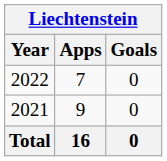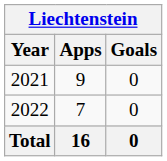 <table class="wikitable" style="text-align:center">
 <tr>
 <th colspan=3><a href='#'>Liechtenstein</a></th>
 </tr>
 <tr>
 <th>Year</th>
 <th>Apps</th>
 <th>Goals</th>
 </tr>
 <tr>
-<td>2022</td>
-<td>7</td>
+<td>2021</td>
+<td>9</td>
 <td>0</td>
 </tr>
 <tr>
-<td>2021</td>
-<td>9</td>
+<td>2022</td>
+<td>7</td>
 <td>0</td>
 </tr>
 <tr>
 <th>Total</th>
 <th>16</th>
 <th>0</th>
 </tr>
 </table>
